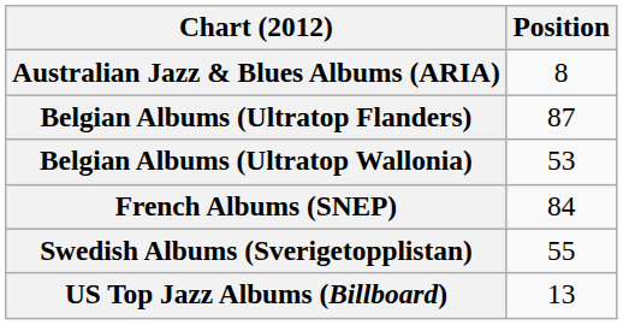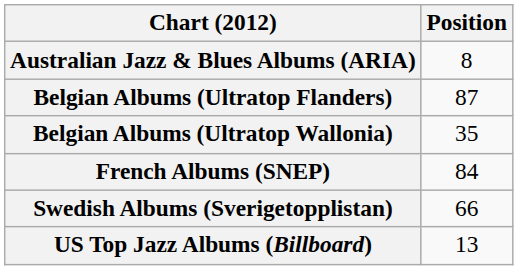 <table class="wikitable sortable plainrowheaders" style="text-align:center">
 <tr>
 <th scope="col">Chart (2012)</th>
 <th scope="col">Position</th>
 </tr>
 <tr>
 <th scope="row">Australian Jazz & Blues Albums (ARIA)</th>
 <td>8</td>
 </tr>
 <tr>
 <th scope="row">Belgian Albums (Ultratop Flanders)</th>
 <td>87</td>
 </tr>
 <tr>
 <th scope="row">Belgian Albums (Ultratop Wallonia)</th>
-<td>53</td>
+<td>35</td>
 </tr>
 <tr>
 <th scope="row">French Albums (SNEP)</th>
 <td>84</td>
 </tr>
 <tr>
 <th scope="row">Swedish Albums (Sverigetopplistan)</th>
-<td>55</td>
+<td>66</td>
 </tr>
 <tr>
 <th scope="row">US Top Jazz Albums (<em>Billboard</em>)</th>
 <td>13</td>
 </tr>
 </table>
